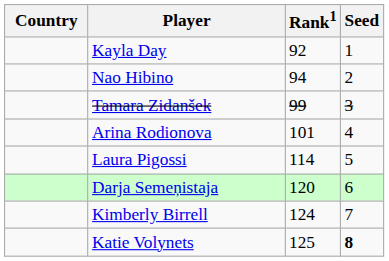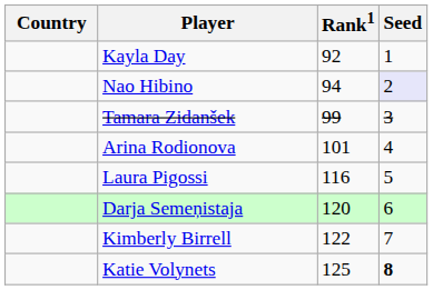 <table class="sortable wikitable">
 <tr>
 <th width="70">Country</th>
 <th width="175">Player</th>
 <th>Rank<sup>1</sup></th>
 <th>Seed</th>
 </tr>
 <tr style=>
 <td></td>
 <td><a href='#'>Kayla Day</a></td>
 <td>92</td>
 <td>1</td>
 </tr>
 <tr>
 <td></td>
 <td><a href='#'>Nao Hibino</a></td>
 <td>94</td>
-<td>2</td>
+<td style="background: lavender;">2</td>
 </tr>
 <tr>
 <td><s></s></td>
 <td><s><a href='#'>Tamara Zidanšek</a></s></td>
 <td><s>99</s></td>
 <td><s>3</s></td>
 </tr>
 <tr>
 <td></td>
 <td><a href='#'>Arina Rodionova</a></td>
 <td>101</td>
 <td>4</td>
 </tr>
 <tr>
 <td></td>
 <td><a href='#'>Laura Pigossi</a></td>
-<td>114</td>
+<td>116</td>
 <td>5</td>
 </tr>
 <tr style="background:#cfc;">
 <td></td>
 <td><a href='#'>Darja Semeņistaja</a></td>
 <td>120</td>
 <td>6</td>
 </tr>
 <tr>
 <td></td>
 <td><a href='#'>Kimberly Birrell</a></td>
-<td>124</td>
+<td>122</td>
 <td>7</td>
 </tr>
 <tr>
 <td></td>
 <td><a href='#'>Katie Volynets</a></td>
 <td>125</td>
 <td><strong>8</strong></td>
 </tr>
 </table>
